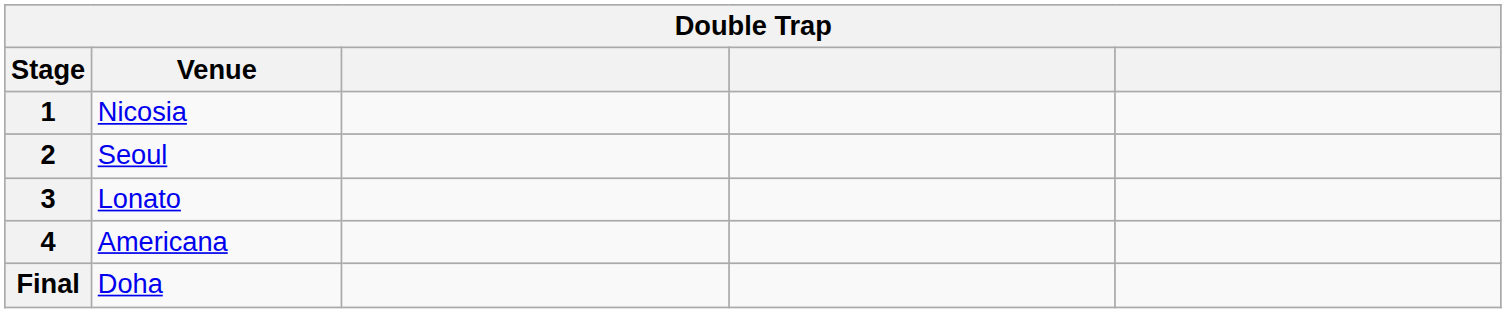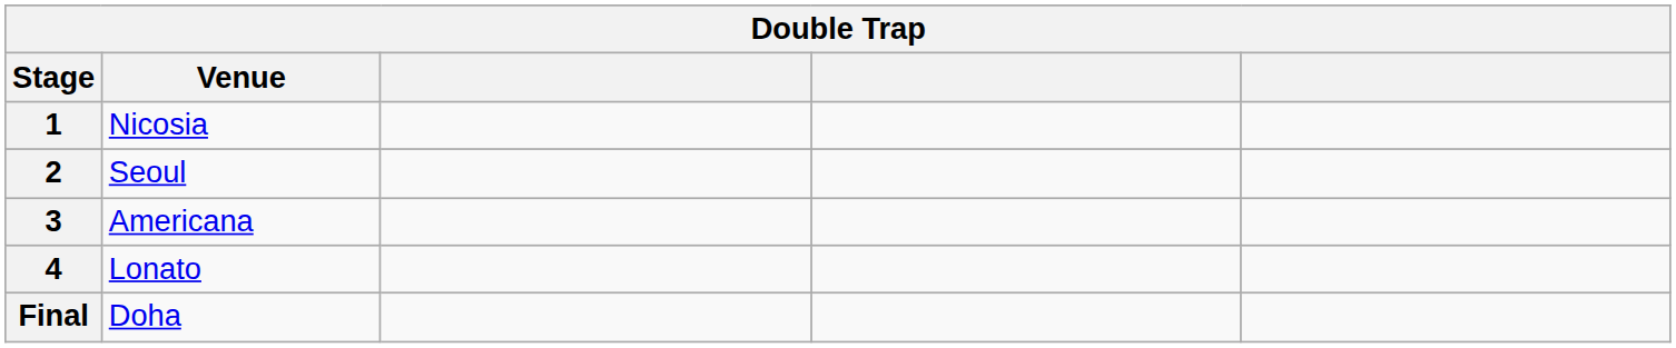 <table class="wikitable">
 <tr>
 <th colspan="5">Double Trap</th>
 </tr>
 <tr>
 <th>Stage</th>
 <th width=140>Venue</th>
 <th width=220></th>
 <th width=220></th>
 <th width=220></th>
 </tr>
 <tr>
 <th>1</th>
 <td> <a href='#'>Nicosia</a></td>
 <td></td>
 <td></td>
 <td></td>
 </tr>
 <tr>
 <th>2</th>
 <td> <a href='#'>Seoul</a></td>
 <td></td>
 <td></td>
 <td></td>
 </tr>
 <tr>
 <th>3</th>
-<td> <a href='#'>Lonato</a></td>
+<td> <a href='#'>Americana</a></td>
 <td></td>
 <td></td>
 <td></td>
 </tr>
 <tr>
 <th>4</th>
-<td> <a href='#'>Americana</a></td>
+<td> <a href='#'>Lonato</a></td>
 <td></td>
 <td></td>
 <td></td>
 </tr>
 <tr>
 <th>Final</th>
 <td> <a href='#'>Doha</a></td>
 <td></td>
 <td></td>
 <td></td>
 </tr>
 </table>
